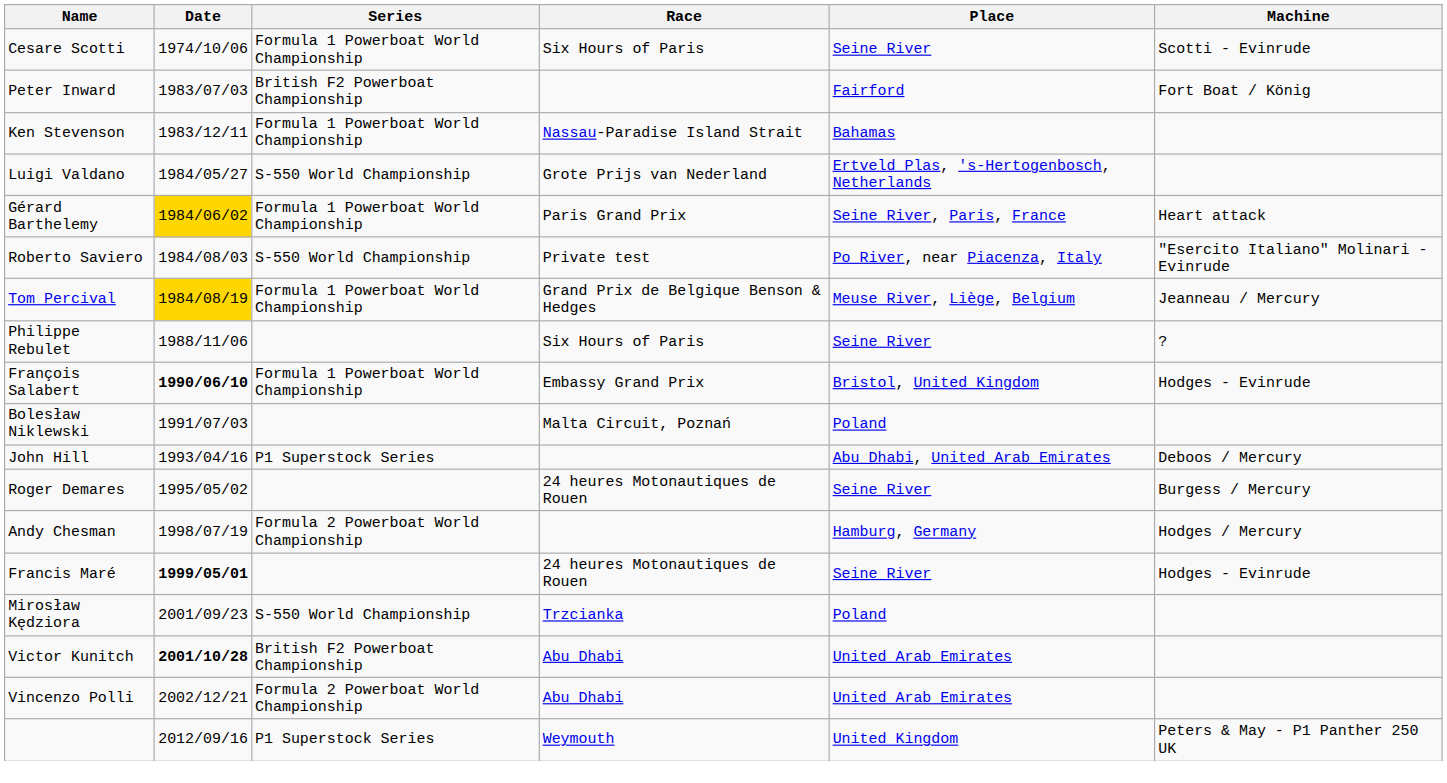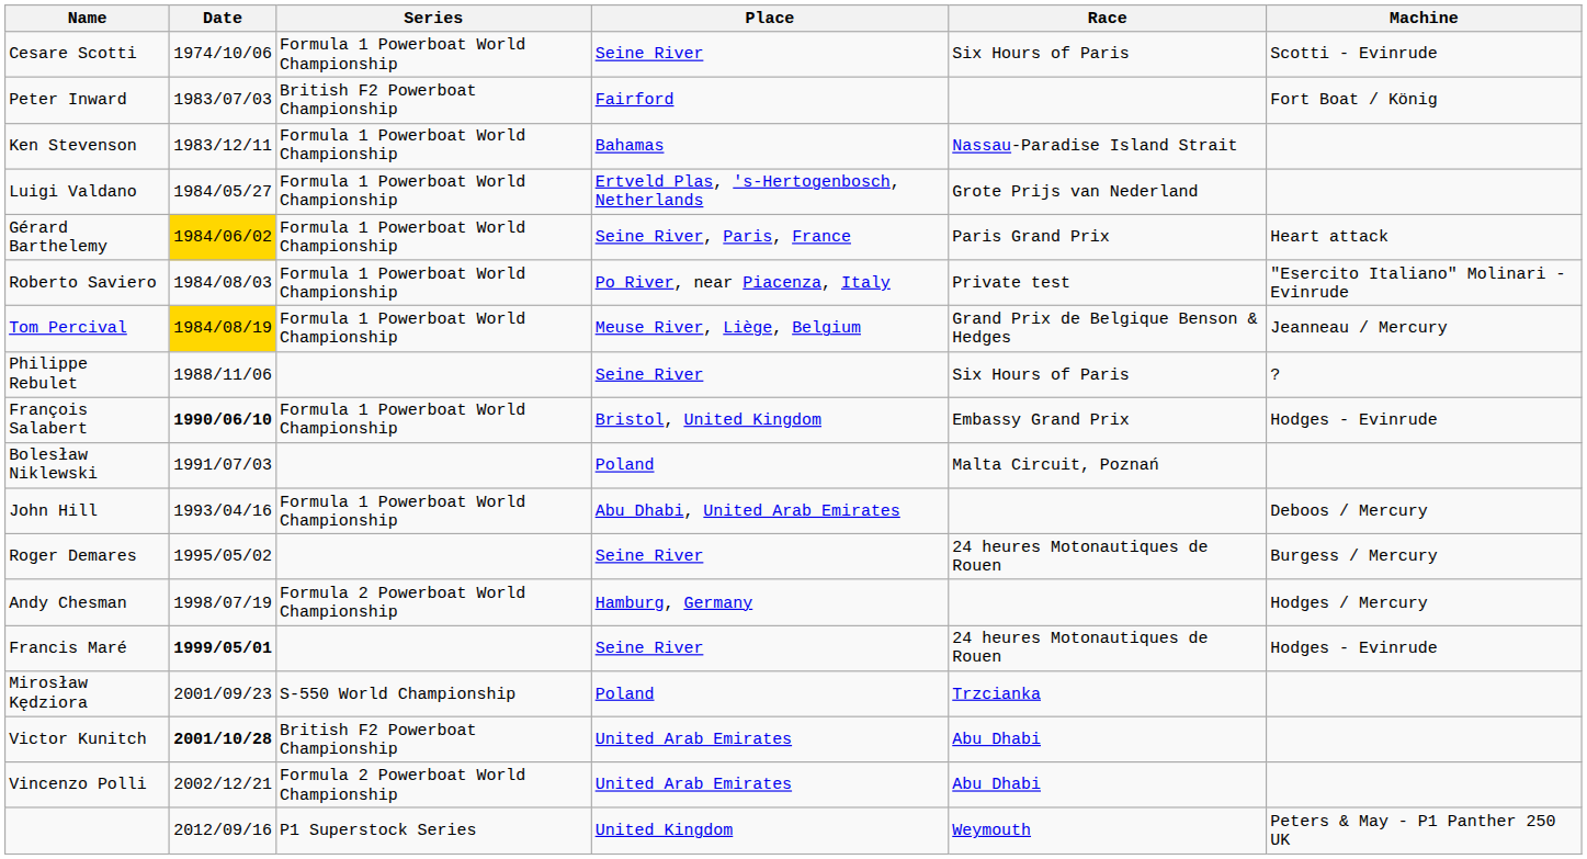 <table class="wikitable sortable">
 <tr>
 <th>Name</th>
 <th>Date</th>
 <th>Series</th>
+<th>Place</th>
 <th>Race</th>
-<th>Place</th>
 <th>Machine</th>
 </tr>
 <tr>
 <td> Cesare Scotti</td>
 <td>1974/10/06</td>
 <td>Formula 1 Powerboat World Championship</td>
+<td><a href='#'>Seine River</a></td>
 <td>Six Hours of Paris</td>
-<td><a href='#'>Seine River</a></td>
 <td>Scotti - Evinrude</td>
 </tr>
 <tr>
 <td> Peter Inward</td>
 <td>1983/07/03</td>
 <td>British F2 Powerboat Championship</td>
+<td><a href='#'>Fairford</a></td>
 <td></td>
-<td><a href='#'>Fairford</a></td>
 <td>Fort Boat / König</td>
 </tr>
 <tr>
 <td> Ken Stevenson</td>
 <td>1983/12/11</td>
 <td>Formula 1 Powerboat World Championship</td>
+<td><a href='#'>Bahamas</a></td>
 <td><a href='#'>Nassau</a>-Paradise Island Strait</td>
-<td><a href='#'>Bahamas</a></td>
 <td></td>
 </tr>
 <tr>
 <td> Luigi Valdano</td>
 <td>1984/05/27</td>
-<td>S-550 World Championship</td>
+<td>Formula 1 Powerboat World Championship</td>
+<td><a href='#'>Ertveld Plas</a>, <a href='#'>'s-Hertogenbosch</a>, <a href='#'>Netherlands</a></td>
 <td>Grote Prijs van Nederland</td>
-<td><a href='#'>Ertveld Plas</a>, <a href='#'>'s-Hertogenbosch</a>, <a href='#'>Netherlands</a></td>
 <td></td>
 </tr>
 <tr>
 <td> Gérard Barthelemy</td>
 <td style="background: gold;">1984/06/02</td>
 <td>Formula 1 Powerboat World Championship</td>
+<td><a href='#'>Seine River</a>, <a href='#'>Paris</a>, <a href='#'>France</a></td>
 <td>Paris Grand Prix</td>
-<td><a href='#'>Seine River</a>, <a href='#'>Paris</a>, <a href='#'>France</a></td>
 <td>Heart attack</td>
 </tr>
 <tr>
 <td> Roberto Saviero</td>
 <td>1984/08/03</td>
-<td>S-550 World Championship</td>
+<td>Formula 1 Powerboat World Championship</td>
+<td><a href='#'>Po River</a>, near <a href='#'>Piacenza</a>, <a href='#'>Italy</a></td>
 <td>Private test</td>
-<td><a href='#'>Po River</a>, near <a href='#'>Piacenza</a>, <a href='#'>Italy</a></td>
 <td>"Esercito Italiano" Molinari - Evinrude</td>
 </tr>
 <tr>
 <td> <a href='#'>Tom Percival</a></td>
 <td style="background: gold;">1984/08/19</td>
 <td>Formula 1 Powerboat World Championship</td>
+<td><a href='#'>Meuse River</a>, <a href='#'>Liège</a>, <a href='#'>Belgium</a></td>
 <td>Grand Prix de Belgique Benson & Hedges</td>
-<td><a href='#'>Meuse River</a>, <a href='#'>Liège</a>, <a href='#'>Belgium</a></td>
 <td>Jeanneau / Mercury</td>
 </tr>
 <tr>
 <td> Philippe Rebulet</td>
 <td>1988/11/06</td>
 <td></td>
+<td><a href='#'>Seine River</a></td>
 <td>Six Hours of Paris</td>
-<td><a href='#'>Seine River</a></td>
 <td>?</td>
 </tr>
 <tr>
 <td> François Salabert</td>
 <td><strong>1990/06/10</strong></td>
 <td>Formula 1 Powerboat World Championship</td>
+<td><a href='#'>Bristol</a>, <a href='#'>United Kingdom</a></td>
 <td>Embassy Grand Prix</td>
-<td><a href='#'>Bristol</a>, <a href='#'>United Kingdom</a></td>
 <td>Hodges - Evinrude</td>
 </tr>
 <tr>
 <td> Bolesław Niklewski</td>
 <td>1991/07/03</td>
 <td></td>
+<td><a href='#'>Poland</a></td>
 <td>Malta Circuit, Poznań</td>
-<td><a href='#'>Poland</a></td>
 <td></td>
 </tr>
 <tr>
 <td> John Hill</td>
 <td>1993/04/16</td>
-<td>P1 Superstock Series</td>
+<td>Formula 1 Powerboat World Championship</td>
+<td><a href='#'>Abu Dhabi</a>, <a href='#'>United Arab Emirates</a></td>
 <td></td>
-<td><a href='#'>Abu Dhabi</a>, <a href='#'>United Arab Emirates</a></td>
 <td>Deboos / Mercury</td>
 </tr>
 <tr>
 <td> Roger Demares</td>
 <td>1995/05/02</td>
 <td></td>
+<td><a href='#'>Seine River</a></td>
 <td>24 heures Motonautiques de Rouen</td>
-<td><a href='#'>Seine River</a></td>
 <td>Burgess / Mercury</td>
 </tr>
 <tr>
 <td> Andy Chesman</td>
 <td>1998/07/19</td>
 <td>Formula 2 Powerboat World Championship</td>
+<td><a href='#'>Hamburg</a>, <a href='#'>Germany</a></td>
 <td></td>
-<td><a href='#'>Hamburg</a>, <a href='#'>Germany</a></td>
 <td>Hodges / Mercury</td>
 </tr>
 <tr>
 <td> Francis Maré</td>
 <td><strong>1999/05/01</strong></td>
 <td></td>
+<td><a href='#'>Seine River</a></td>
 <td>24 heures Motonautiques de Rouen</td>
-<td><a href='#'>Seine River</a></td>
 <td>Hodges - Evinrude</td>
 </tr>
 <tr>
 <td> Mirosław Kędziora</td>
 <td>2001/09/23</td>
 <td>S-550 World Championship</td>
+<td><a href='#'>Poland</a></td>
 <td><a href='#'>Trzcianka</a></td>
-<td><a href='#'>Poland</a></td>
 <td></td>
 </tr>
 <tr>
 <td> Victor Kunitch</td>
 <td><strong>2001/10/28</strong></td>
 <td>British F2 Powerboat Championship</td>
+<td><a href='#'>United Arab Emirates</a></td>
 <td><a href='#'>Abu Dhabi</a></td>
-<td><a href='#'>United Arab Emirates</a></td>
 <td></td>
 </tr>
 <tr>
 <td> Vincenzo Polli</td>
 <td>2002/12/21</td>
 <td>Formula 2 Powerboat World Championship</td>
+<td><a href='#'>United Arab Emirates</a></td>
 <td><a href='#'>Abu Dhabi</a></td>
-<td><a href='#'>United Arab Emirates</a></td>
 <td></td>
 </tr>
 <tr>
 <td> </td>
 <td>2012/09/16</td>
 <td>P1 Superstock Series</td>
+<td><a href='#'>United Kingdom</a></td>
 <td><a href='#'>Weymouth</a></td>
-<td><a href='#'>United Kingdom</a></td>
 <td>Peters & May - P1 Panther 250 UK</td>
 </tr>
 </table>
